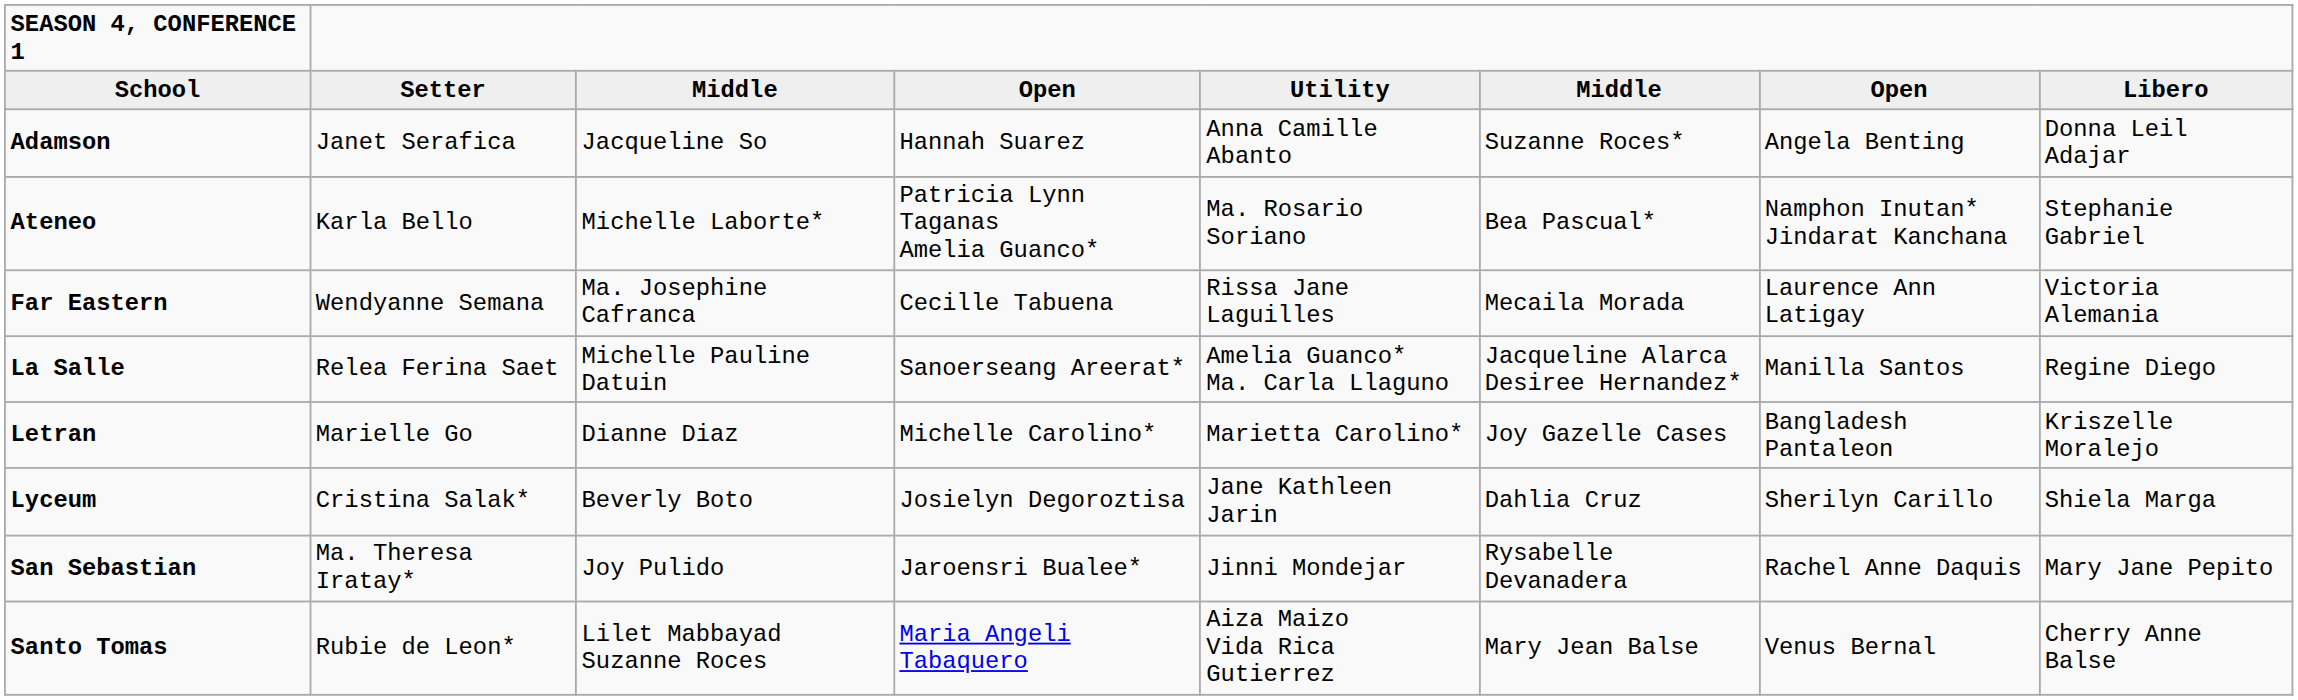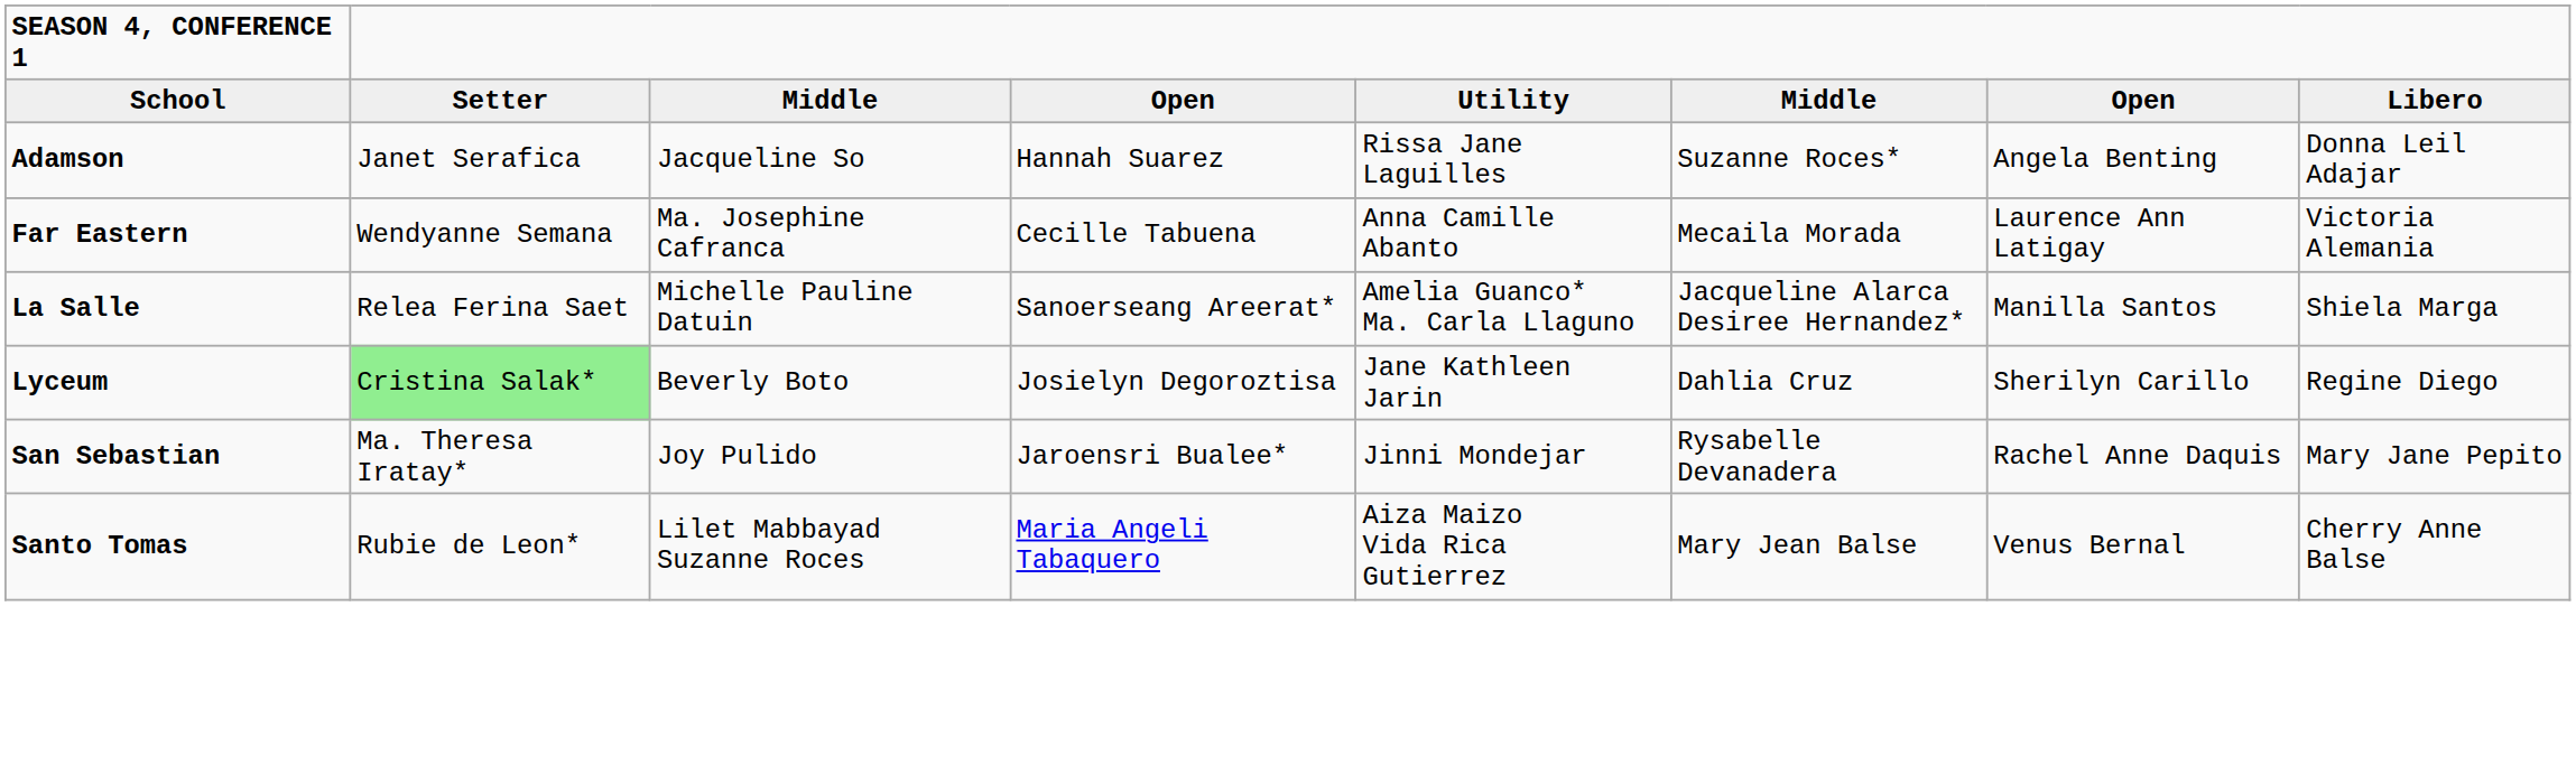 <table class="wikitable">
 <tr>
 <td><strong>SEASON 4, CONFERENCE 1</strong></td>
 </tr>
 <tr>
 <th style="background:#efefef;">School</th>
 <th style="background:#efefef;">Setter</th>
 <th style="background:#efefef;">Middle</th>
 <th style="background:#efefef;">Open</th>
 <th style="background:#efefef;">Utility</th>
 <th style="background:#efefef;">Middle</th>
 <th style="background:#efefef;">Open</th>
 <th style="background:#efefef;">Libero</th>
 </tr>
 <tr>
 <td><strong>Adamson</strong></td>
 <td>Janet Serafica</td>
 <td>Jacqueline So</td>
 <td>Hannah Suarez</td>
-<td>Anna Camille Abanto</td>
+<td>Rissa Jane Laguilles</td>
 <td>Suzanne Roces*</td>
 <td>Angela Benting</td>
 <td>Donna Leil Adajar</td>
-</tr>
-<tr>
-<td><strong>Ateneo</strong></td>
-<td>Karla Bello</td>
-<td>Michelle Laborte*</td>
-<td>Patricia Lynn Taganas<br>Amelia Guanco*</td>
-<td>Ma. Rosario Soriano</td>
-<td>Bea Pascual*</td>
-<td>Namphon Inutan*<br>Jindarat Kanchana</td>
-<td>Stephanie Gabriel</td>
 </tr>
 <tr>
 <td><strong>Far Eastern</strong></td>
 <td>Wendyanne Semana</td>
 <td>Ma. Josephine Cafranca</td>
 <td>Cecille Tabuena</td>
-<td>Rissa Jane Laguilles</td>
+<td>Anna Camille Abanto</td>
 <td>Mecaila Morada</td>
 <td>Laurence Ann Latigay</td>
 <td>Victoria Alemania</td>
 </tr>
 <tr>
 <td><strong>La Salle</strong></td>
 <td>Relea Ferina Saet</td>
 <td>Michelle Pauline Datuin</td>
 <td>Sanoerseang Areerat*</td>
 <td>Amelia Guanco*<br>Ma. Carla Llaguno</td>
 <td>Jacqueline Alarca<br>Desiree Hernandez*</td>
 <td>Manilla Santos</td>
-<td>Regine Diego</td>
-</tr>
-<tr>
-<td><strong>Letran</strong></td>
-<td>Marielle Go</td>
-<td>Dianne Diaz</td>
-<td>Michelle Carolino*</td>
-<td>Marietta Carolino*</td>
-<td>Joy Gazelle Cases</td>
-<td>Bangladesh Pantaleon</td>
-<td>Kriszelle Moralejo</td>
+<td>Shiela Marga</td>
 </tr>
 <tr>
 <td><strong>Lyceum</strong></td>
-<td>Cristina Salak*</td>
+<td style="background: lightgreen;">Cristina Salak*</td>
 <td>Beverly Boto</td>
 <td>Josielyn Degoroztisa</td>
 <td>Jane Kathleen Jarin</td>
 <td>Dahlia Cruz</td>
 <td>Sherilyn Carillo</td>
-<td>Shiela Marga</td>
+<td>Regine Diego</td>
 </tr>
 <tr>
 <td><strong>San Sebastian</strong></td>
 <td>Ma. Theresa Iratay*</td>
 <td>Joy Pulido</td>
 <td>Jaroensri Bualee*</td>
 <td>Jinni Mondejar</td>
 <td>Rysabelle Devanadera</td>
 <td>Rachel Anne Daquis</td>
 <td>Mary Jane Pepito</td>
 </tr>
 <tr>
 <td><strong>Santo Tomas</strong></td>
 <td>Rubie de Leon*</td>
 <td>Lilet Mabbayad<br>Suzanne Roces</td>
 <td><a href='#'>Maria Angeli Tabaquero</a></td>
 <td>Aiza Maizo<br>Vida Rica Gutierrez</td>
 <td>Mary Jean Balse</td>
 <td>Venus Bernal</td>
 <td>Cherry Anne Balse</td>
 </tr>
 </table>
